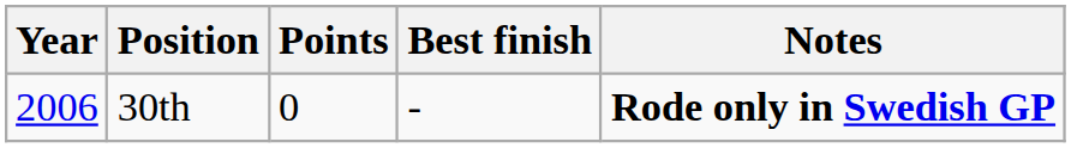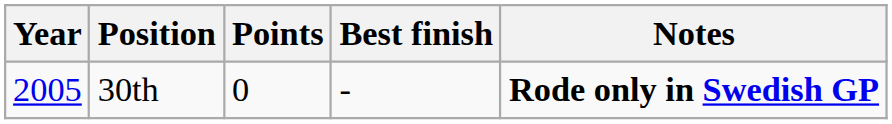 <table class="wikitable" style="font-size: 95%;">
 <tr>
 <th>Year</th>
 <th>Position</th>
 <th>Points</th>
 <th>Best finish</th>
 <th>Notes</th>
 </tr>
 <tr>
-<td><a href='#'>2006</a></td>
+<td><a href='#'>2005</a></td>
 <td>30th</td>
 <td>0</td>
 <td>-</td>
 <td><strong>Rode only in <a href='#'>Swedish GP</a></strong></td>
 </tr>
 </table>
